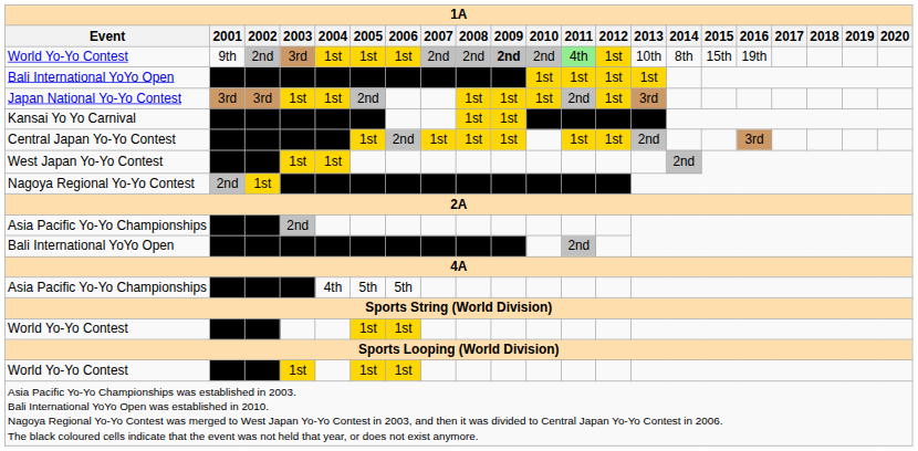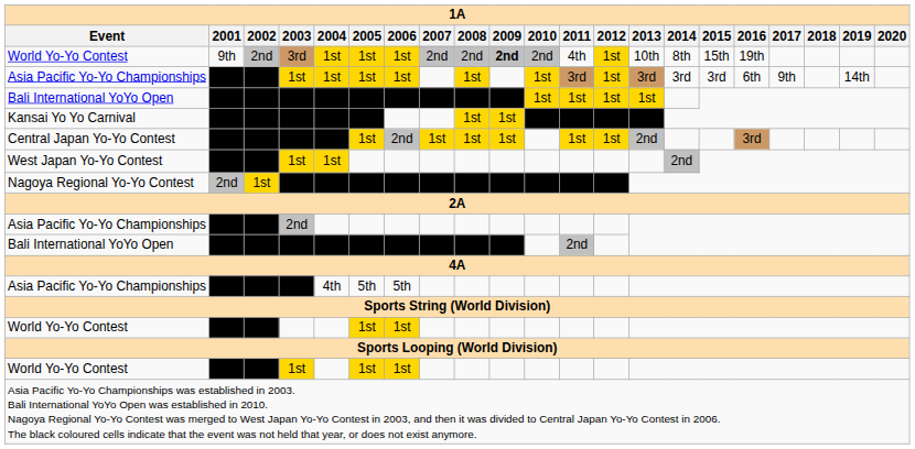 <table class="wikitable" style="text-align:center">
 <tr>
 <th colspan="21" style="background-color: #ffdead; " align="center"><strong>1A</strong></th>
 </tr>
 <tr>
 <th>Event</th>
 <th>2001</th>
 <th>2002</th>
 <th>2003</th>
 <th>2004</th>
 <th>2005</th>
 <th>2006</th>
 <th>2007</th>
 <th>2008</th>
 <th>2009</th>
 <th>2010</th>
 <th>2011</th>
 <th>2012</th>
 <th>2013</th>
 <th>2014</th>
 <th>2015</th>
 <th>2016</th>
 <th>2017</th>
 <th>2018</th>
 <th>2019</th>
 <th>2020</th>
 </tr>
 <tr>
 <td align=left><a href='#'>World Yo-Yo Contest</a></td>
 <td>9th</td>
 <td bgcolor=silver>2nd</td>
 <td bgcolor=cc9966>3rd</td>
 <td bgcolor=gold>1st</td>
 <td bgcolor=gold>1st</td>
 <td bgcolor=gold>1st</td>
 <td bgcolor=silver>2nd</td>
 <td bgcolor=silver>2nd</td>
 <td bgcolor=silver><strong>2nd</strong></td>
 <td bgcolor=silver>2nd</td>
-<td style="background: lightgreen;">4th</td>
+<td>4th</td>
 <td bgcolor=gold>1st</td>
 <td>10th</td>
 <td>8th</td>
 <td>15th</td>
 <td>19th</td>
 <td></td>
 <td></td>
 <td></td>
+<td></td>
+</tr>
+<tr>
+<td align=left><a href='#'>Asia Pacific Yo-Yo Championships</a></td>
+<td bgcolor=#000000></td>
+<td bgcolor=#000000></td>
+<td bgcolor=gold>1st</td>
+<td bgcolor=gold>1st</td>
+<td bgcolor=gold>1st</td>
+<td bgcolor=gold>1st</td>
+<td></td>
+<td bgcolor=gold>1st</td>
+<td></td>
+<td bgcolor=gold>1st</td>
+<td bgcolor=cc9966>3rd</td>
+<td bgcolor=gold>1st</td>
+<td bgcolor=cc9966>3rd</td>
+<td>3rd</td>
+<td>3rd</td>
+<td>6th</td>
+<td>9th</td>
+<td></td>
+<td>14th</td>
 <td></td>
 </tr>
 <tr>
 <td align=left><a href='#'>Bali International YoYo Open</a></td>
 <td bgcolor=#000000></td>
 <td bgcolor=#000000></td>
 <td bgcolor=#000000></td>
 <td bgcolor=#000000></td>
 <td bgcolor=#000000></td>
 <td bgcolor=#000000></td>
 <td bgcolor=#000000></td>
 <td bgcolor=#000000></td>
 <td bgcolor=#000000></td>
 <td bgcolor=gold>1st</td>
 <td bgcolor=gold>1st</td>
 <td bgcolor=gold>1st</td>
 <td bgcolor=gold>1st</td>
-<td></td>
-</tr>
-<tr>
-<td align=left><a href='#'>Japan National Yo-Yo Contest</a></td>
-<td bgcolor=cc9966>3rd</td>
-<td bgcolor=cc9966>3rd</td>
-<td bgcolor=gold>1st</td>
-<td bgcolor=gold>1st</td>
-<td bgcolor=silver>2nd</td>
-<td></td>
-<td></td>
-<td bgcolor=gold>1st</td>
-<td bgcolor=gold>1st</td>
-<td bgcolor=gold>1st</td>
-<td bgcolor=silver>2nd</td>
-<td bgcolor=gold>1st</td>
-<td bgcolor=cc9966>3rd</td>
-<td></td>
-<td></td>
-<td></td>
-<td></td>
-<td></td>
-<td></td>
 <td></td>
 </tr>
 <tr>
 <td align=left>Kansai Yo Yo Carnival</td>
 <td bgcolor=#000000></td>
 <td bgcolor=#000000></td>
 <td bgcolor=#000000></td>
 <td bgcolor=#000000></td>
 <td bgcolor=#000000></td>
 <td></td>
 <td></td>
 <td bgcolor=gold>1st</td>
 <td bgcolor=gold>1st</td>
 <td bgcolor=#000000></td>
 <td bgcolor=#000000></td>
 <td bgcolor=#000000></td>
 <td bgcolor=#000000></td>
 </tr>
 <tr>
 <td align=left>Central Japan Yo-Yo Contest</td>
 <td bgcolor=#000000></td>
 <td bgcolor=#000000></td>
 <td bgcolor=#000000></td>
 <td bgcolor=#000000></td>
 <td bgcolor=gold>1st</td>
 <td bgcolor=silver>2nd</td>
 <td bgcolor=gold>1st</td>
 <td bgcolor=gold>1st</td>
 <td bgcolor=gold>1st</td>
 <td></td>
 <td bgcolor=gold>1st</td>
 <td bgcolor=gold>1st</td>
 <td bgcolor=silver>2nd</td>
 <td></td>
 <td></td>
 <td bgcolor=cc9966>3rd</td>
 <td></td>
 <td></td>
 <td></td>
 <td></td>
 </tr>
 <tr>
 <td align=left>West Japan Yo-Yo Contest</td>
 <td bgcolor=#000000></td>
 <td bgcolor=#000000></td>
 <td bgcolor=gold>1st</td>
 <td bgcolor=gold>1st</td>
 <td></td>
 <td></td>
 <td></td>
 <td></td>
 <td></td>
 <td></td>
 <td>　</td>
 <td></td>
 <td></td>
 <td bgcolor=silver>2nd</td>
 </tr>
 <tr>
 <td align=left>Nagoya Regional Yo-Yo Contest</td>
 <td bgcolor=silver>2nd</td>
 <td bgcolor=gold>1st</td>
 <td bgcolor=#000000></td>
 <td bgcolor=#000000></td>
 <td bgcolor=#000000></td>
 <td bgcolor=#000000></td>
 <td bgcolor=#000000></td>
 <td bgcolor=#000000></td>
 <td bgcolor=#000000></td>
 <td bgcolor=#000000></td>
 <td bgcolor=#000000></td>
 <td bgcolor=#000000></td>
 </tr>
 <tr>
 <th colspan="21" style="background-color: #ffdead; " align="center"><strong>2A</strong></th>
 </tr>
 <tr>
 <td align=left>Asia Pacific Yo-Yo Championships</td>
 <td bgcolor=#000000></td>
 <td bgcolor=#000000></td>
 <td bgcolor=silver>2nd</td>
 <td></td>
 <td></td>
 <td></td>
 <td></td>
 <td></td>
 <td></td>
 <td></td>
 <td></td>
 <td></td>
 </tr>
 <tr>
 <td align=left>Bali International YoYo Open</td>
 <td bgcolor=#000000></td>
 <td bgcolor=#000000></td>
 <td bgcolor=#000000></td>
 <td bgcolor=#000000></td>
 <td bgcolor=#000000></td>
 <td bgcolor=#000000></td>
 <td bgcolor=#000000></td>
 <td bgcolor=#000000></td>
 <td bgcolor=#000000></td>
 <td></td>
 <td bgcolor=silver>2nd</td>
 <td></td>
 </tr>
 <tr>
 <th colspan="21" style="background-color: #ffdead; " align="center"><strong>4A</strong></th>
 </tr>
 <tr>
 <td align=left>Asia Pacific Yo-Yo Championships</td>
 <td bgcolor=#000000></td>
 <td bgcolor=#000000></td>
 <td bgcolor=#000000></td>
 <td>4th</td>
 <td>5th</td>
 <td>5th</td>
 <td></td>
 <td></td>
 <td></td>
 <td></td>
 <td></td>
 <td></td>
 </tr>
 <tr>
 <th colspan="21" style="background-color: #ffdead; " align="center"><strong>Sports String</strong> (World Division)</th>
 </tr>
 <tr>
 <td align=left>World Yo-Yo Contest</td>
 <td bgcolor=#000000></td>
 <td bgcolor=#000000></td>
 <td></td>
 <td></td>
 <td bgcolor=gold>1st</td>
 <td bgcolor=gold>1st</td>
 <td></td>
 <td></td>
 <td></td>
 <td></td>
 <td></td>
 <td></td>
 </tr>
 <tr>
 <th colspan="21" style="background-color: #ffdead; " align="center"><strong>Sports Looping</strong> (World Division)</th>
 </tr>
 <tr>
 <td align=left>World Yo-Yo Contest</td>
 <td bgcolor=#000000></td>
 <td bgcolor=#000000></td>
 <td bgcolor=gold>1st</td>
 <td></td>
 <td bgcolor=gold>1st</td>
 <td bgcolor=gold>1st</td>
 <td></td>
 <td></td>
 <td></td>
 <td></td>
 <td></td>
 <td></td>
 </tr>
 <tr>
 <td colspan="21" align="left"><small> Asia Pacific Yo-Yo Championships was established in 2003.<br>Bali International YoYo Open was established in 2010.<br>Nagoya Regional Yo-Yo Contest was merged to West Japan Yo-Yo Contest in 2003, and then it was divided to Central Japan Yo-Yo Contest in 2006.<br>The black coloured cells indicate that the event was not held that year, or does not exist anymore.</small></td>
 </tr>
 </table>
